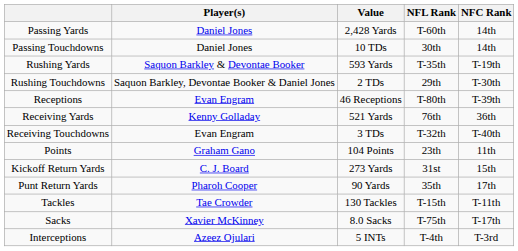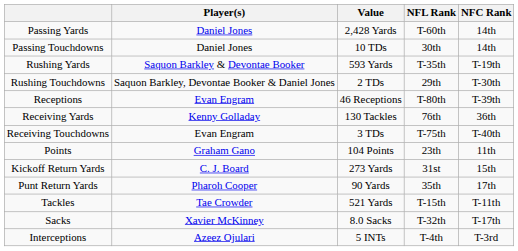 <table class="wikitable">
 <tr>
 <th></th>
 <th>Player(s)</th>
 <th>Value</th>
 <th>NFL Rank</th>
 <th>NFC Rank</th>
 </tr>
 <tr style="background:#ffddoo; text-align:center;">
 <td>Passing Yards</td>
 <td><a href='#'>Daniel Jones</a></td>
 <td>2,428 Yards</td>
 <td>T-60th</td>
 <td>14th</td>
 </tr>
 <tr style="background:#ffddoo; text-align:center;">
 <td>Passing Touchdowns</td>
 <td>Daniel Jones</td>
 <td>10 TDs</td>
 <td>30th</td>
 <td>14th</td>
 </tr>
 <tr style="background:#ffddoo; text-align:center;">
 <td>Rushing Yards</td>
 <td><a href='#'>Saquon Barkley</a> & <a href='#'>Devontae Booker</a></td>
 <td>593 Yards</td>
 <td>T-35th</td>
 <td>T-19th</td>
 </tr>
 <tr style="background:#ffddoo; text-align:center;">
 <td>Rushing Touchdowns</td>
 <td>Saquon Barkley, Devontae Booker & Daniel Jones</td>
 <td>2 TDs</td>
 <td>29th</td>
 <td>T-30th</td>
 </tr>
 <tr style="background:#ffddoo; text-align:center;">
 <td>Receptions</td>
 <td><a href='#'>Evan Engram</a></td>
 <td>46 Receptions</td>
 <td>T-80th</td>
 <td>T-39th</td>
 </tr>
 <tr style="background:#ffddoo; text-align:center;">
 <td>Receiving Yards</td>
 <td><a href='#'>Kenny Golladay</a></td>
-<td>521 Yards</td>
+<td>130 Tackles</td>
 <td>76th</td>
 <td>36th</td>
 </tr>
 <tr style="background:#ffddoo; text-align:center;">
 <td>Receiving Touchdowns</td>
 <td>Evan Engram</td>
 <td>3 TDs</td>
-<td>T-32th</td>
+<td>T-75th</td>
 <td>T-40th</td>
 </tr>
 <tr style="background:#ffddoo; text-align:center;">
 <td>Points</td>
 <td><a href='#'>Graham Gano</a></td>
 <td>104 Points</td>
 <td>23th</td>
 <td>11th</td>
 </tr>
 <tr style="background:#ffddoo; text-align:center;">
 <td>Kickoff Return Yards</td>
 <td><a href='#'>C. J. Board</a></td>
 <td>273 Yards</td>
 <td>31st</td>
 <td>15th</td>
 </tr>
 <tr style="background:#ffddoo; text-align:center;">
 <td>Punt Return Yards</td>
 <td><a href='#'>Pharoh Cooper</a></td>
 <td>90 Yards</td>
 <td>35th</td>
 <td>17th</td>
 </tr>
 <tr style="background:#ffddoo; text-align:center;">
 <td>Tackles</td>
 <td><a href='#'>Tae Crowder</a></td>
-<td>130 Tackles</td>
+<td>521 Yards</td>
 <td>T-15th</td>
 <td>T-11th</td>
 </tr>
 <tr style="background:#ffddoo; text-align:center;">
 <td>Sacks</td>
 <td><a href='#'>Xavier McKinney</a></td>
 <td>8.0 Sacks</td>
-<td>T-75th</td>
+<td>T-32th</td>
 <td>T-17th</td>
 </tr>
 <tr style="background:#ffddoo; text-align:center;">
 <td>Interceptions</td>
 <td><a href='#'>Azeez Ojulari</a></td>
 <td>5 INTs</td>
 <td>T-4th</td>
 <td>T-3rd</td>
 </tr>
 </table>
